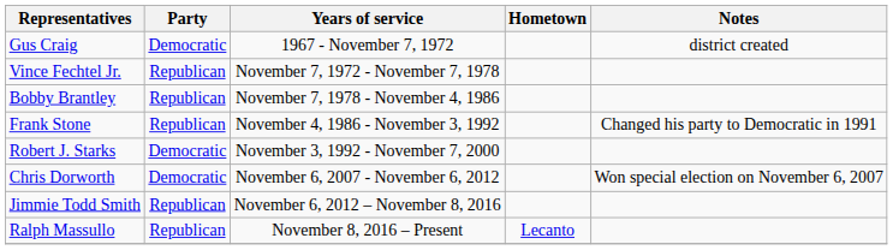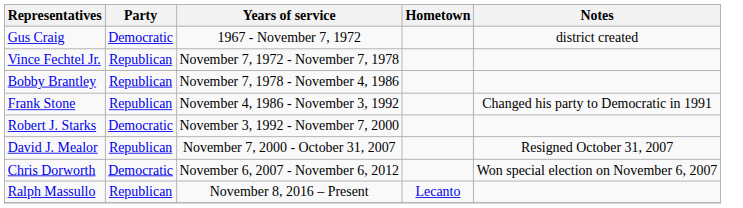 <table class=wikitable style="text-align:center">
 <tr>
 <th>Representatives</th>
 <th>Party</th>
 <th>Years of service</th>
 <th>Hometown</th>
 <th>Notes</th>
 </tr>
 <tr>
 <td align =left nowrap><a href='#'>Gus Craig</a></td>
 <td><a href='#'>Democratic</a></td>
 <td>1967 - November 7, 1972</td>
 <td></td>
 <td>district created</td>
 </tr>
 <tr>
 <td align =left nowrap><a href='#'>Vince Fechtel Jr.</a></td>
 <td><a href='#'>Republican</a></td>
 <td>November 7, 1972 - November 7, 1978</td>
 <td></td>
 <td></td>
 </tr>
 <tr>
 <td align =left nowrap><a href='#'>Bobby Brantley</a></td>
 <td><a href='#'>Republican</a></td>
 <td>November 7, 1978 - November 4, 1986</td>
 <td></td>
 <td></td>
 </tr>
 <tr>
 <td align =left nowrap><a href='#'>Frank Stone</a></td>
 <td><a href='#'>Republican</a></td>
 <td>November 4, 1986 - November 3, 1992</td>
 <td></td>
 <td>Changed his party to Democratic in 1991</td>
 </tr>
 <tr>
 <td align =left nowrap><a href='#'>Robert J. Starks</a></td>
 <td><a href='#'>Democratic</a></td>
 <td>November 3, 1992 - November 7, 2000</td>
 <td></td>
 <td></td>
 </tr>
 <tr>
+<td align =left nowrap><a href='#'>David J. Mealor</a></td>
+<td><a href='#'>Republican</a></td>
+<td>November 7, 2000 - October 31, 2007</td>
+<td></td>
+<td>Resigned October 31, 2007</td>
+</tr>
+<tr>
 <td align =left nowrap><a href='#'>Chris Dorworth</a></td>
 <td><a href='#'>Democratic</a></td>
 <td>November 6, 2007 - November 6, 2012</td>
 <td></td>
 <td>Won special election on November 6, 2007</td>
-</tr>
-<tr>
-<td align =left nowrap><a href='#'>Jimmie Todd Smith</a></td>
-<td><a href='#'>Republican</a></td>
-<td>November 6, 2012 – November 8, 2016</td>
-<td></td>
-<td></td>
 </tr>
 <tr>
 <td align =left nowrap><a href='#'>Ralph Massullo</a></td>
 <td><a href='#'>Republican</a></td>
 <td>November 8, 2016 – Present</td>
 <td><a href='#'>Lecanto</a></td>
 <td></td>
 </tr>
 <tr>
 </tr>
 </table>
